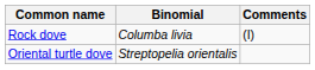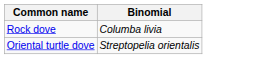 <table class="wikitable">
 <tr>
 <th>Common name</th>
 <th>Binomial</th>
-<th>Comments</th>
 </tr>
 <tr>
 <td><a href='#'>Rock dove</a></td>
 <td><em>Columba livia</em></td>
-<td>(I)</td>
 </tr>
 <tr>
 <td><a href='#'>Oriental turtle dove</a></td>
 <td><em>Streptopelia orientalis</em></td>
-<td></td>
 </tr>
 </table>
